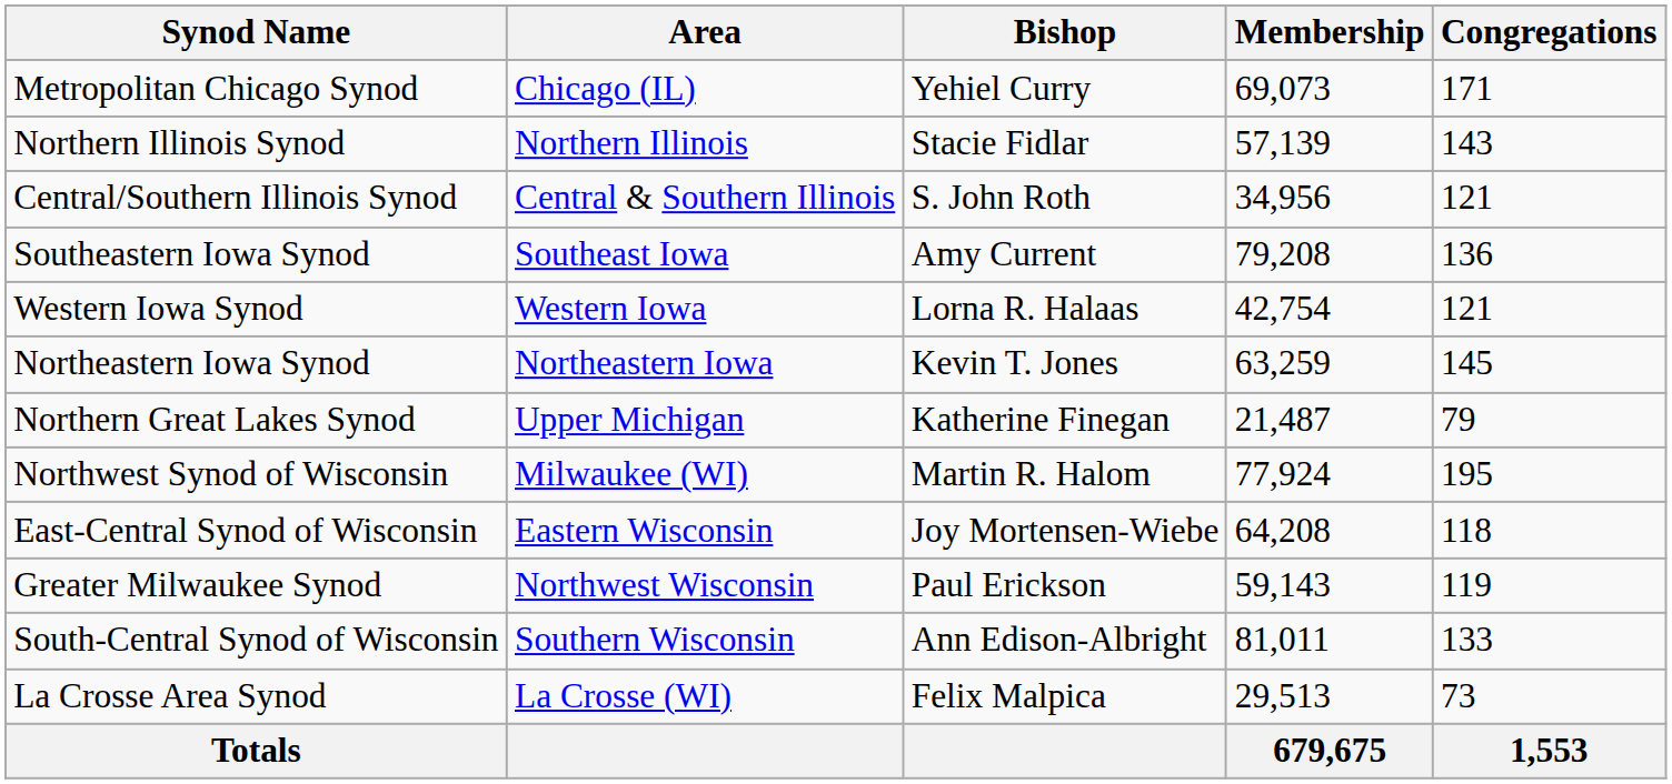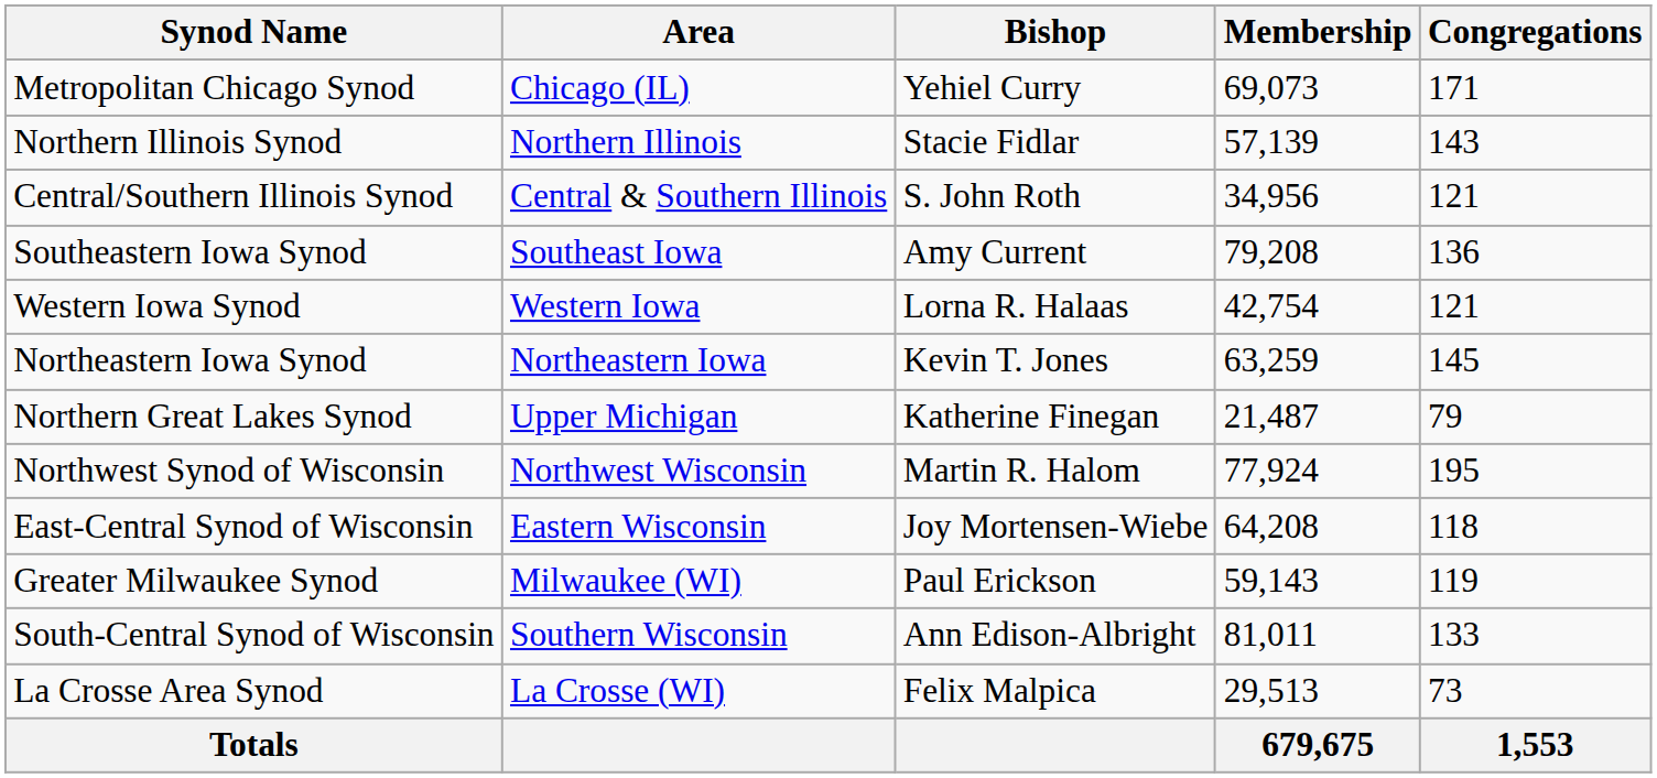 <table class="wikitable sortable">
 <tr>
 <th>Synod Name</th>
 <th>Area</th>
 <th>Bishop</th>
 <th>Membership</th>
 <th>Congregations</th>
 </tr>
 <tr>
 <td>Metropolitan Chicago Synod</td>
 <td><a href='#'>Chicago (IL)</a></td>
 <td>Yehiel Curry</td>
 <td>69,073</td>
 <td>171</td>
 </tr>
 <tr>
 <td>Northern Illinois Synod</td>
 <td><a href='#'>Northern Illinois</a></td>
 <td>Stacie Fidlar</td>
 <td>57,139</td>
 <td>143</td>
 </tr>
 <tr>
 <td>Central/Southern Illinois Synod</td>
 <td><a href='#'>Central</a> & <a href='#'>Southern Illinois</a></td>
 <td>S. John Roth</td>
 <td>34,956</td>
 <td>121</td>
 </tr>
 <tr>
 <td>Southeastern Iowa Synod</td>
 <td><a href='#'>Southeast Iowa</a></td>
 <td>Amy Current</td>
 <td>79,208</td>
 <td>136</td>
 </tr>
 <tr>
 <td>Western Iowa Synod</td>
 <td><a href='#'>Western Iowa</a></td>
 <td>Lorna R. Halaas</td>
 <td>42,754</td>
 <td>121</td>
 </tr>
 <tr>
 <td>Northeastern Iowa Synod</td>
 <td><a href='#'>Northeastern Iowa</a></td>
 <td>Kevin T. Jones</td>
 <td>63,259</td>
 <td>145</td>
 </tr>
 <tr>
 <td>Northern Great Lakes Synod</td>
 <td><a href='#'>Upper Michigan</a></td>
 <td>Katherine Finegan</td>
 <td>21,487</td>
 <td>79</td>
 </tr>
 <tr>
 <td>Northwest Synod of Wisconsin</td>
-<td><a href='#'>Milwaukee (WI)</a></td>
+<td><a href='#'>Northwest Wisconsin</a></td>
 <td>Martin R. Halom</td>
 <td>77,924</td>
 <td>195</td>
 </tr>
 <tr>
 <td>East-Central Synod of Wisconsin</td>
 <td><a href='#'>Eastern Wisconsin</a></td>
 <td>Joy Mortensen-Wiebe</td>
 <td>64,208</td>
 <td>118</td>
 </tr>
 <tr>
 <td>Greater Milwaukee Synod</td>
-<td><a href='#'>Northwest Wisconsin</a></td>
+<td><a href='#'>Milwaukee (WI)</a></td>
 <td>Paul Erickson</td>
 <td>59,143</td>
 <td>119</td>
 </tr>
 <tr>
 <td>South-Central Synod of Wisconsin</td>
 <td><a href='#'>Southern Wisconsin</a></td>
 <td>Ann Edison-Albright</td>
 <td>81,011</td>
 <td>133</td>
 </tr>
 <tr>
 <td>La Crosse Area Synod</td>
 <td><a href='#'>La Crosse (WI)</a></td>
 <td>Felix Malpica</td>
 <td>29,513</td>
 <td>73</td>
 </tr>
 <tr>
 <th>Totals</th>
 <th></th>
 <th></th>
 <th>679,675</th>
 <th>1,553</th>
 </tr>
 </table>
